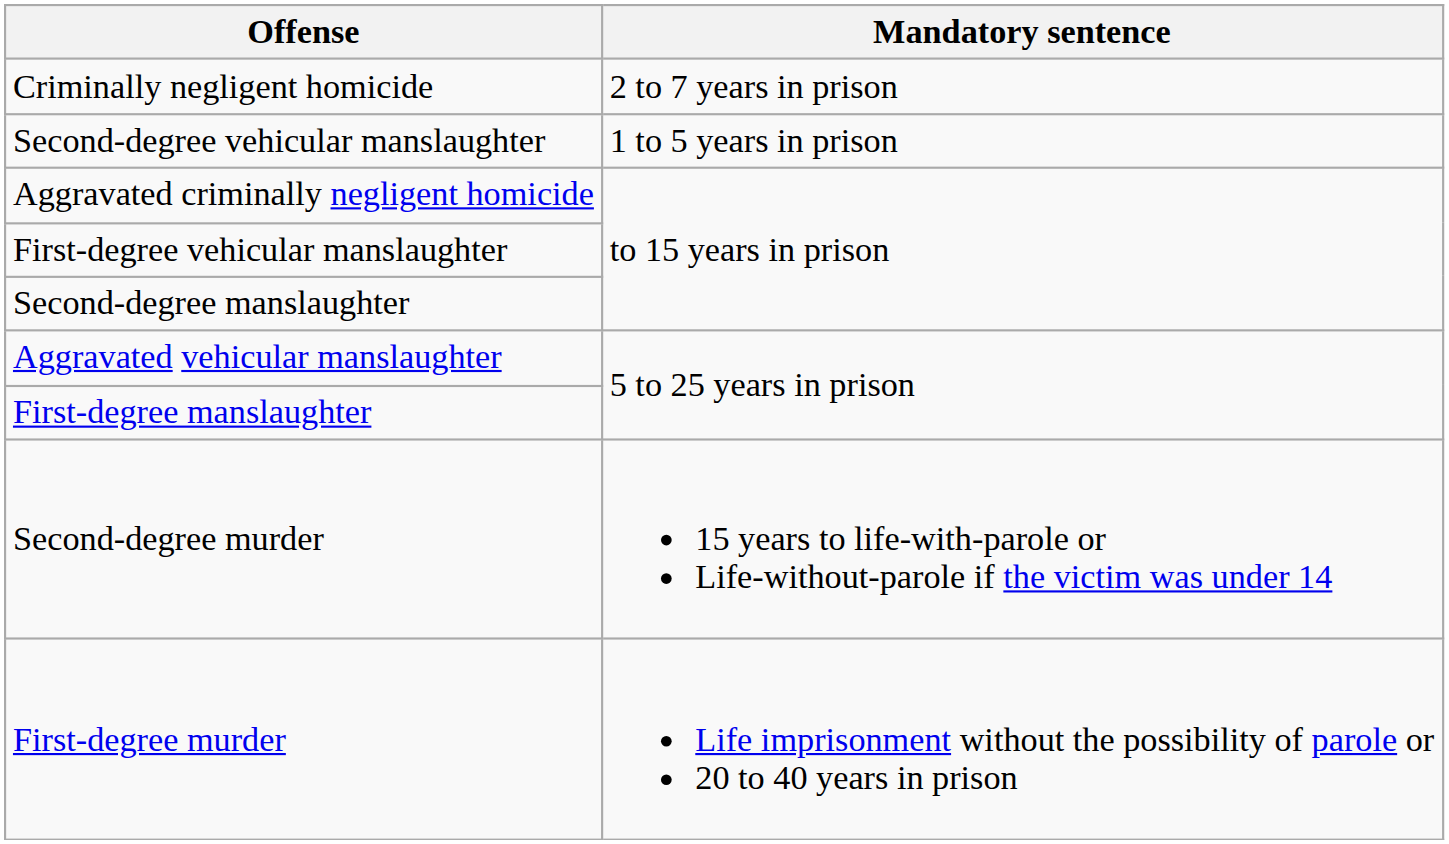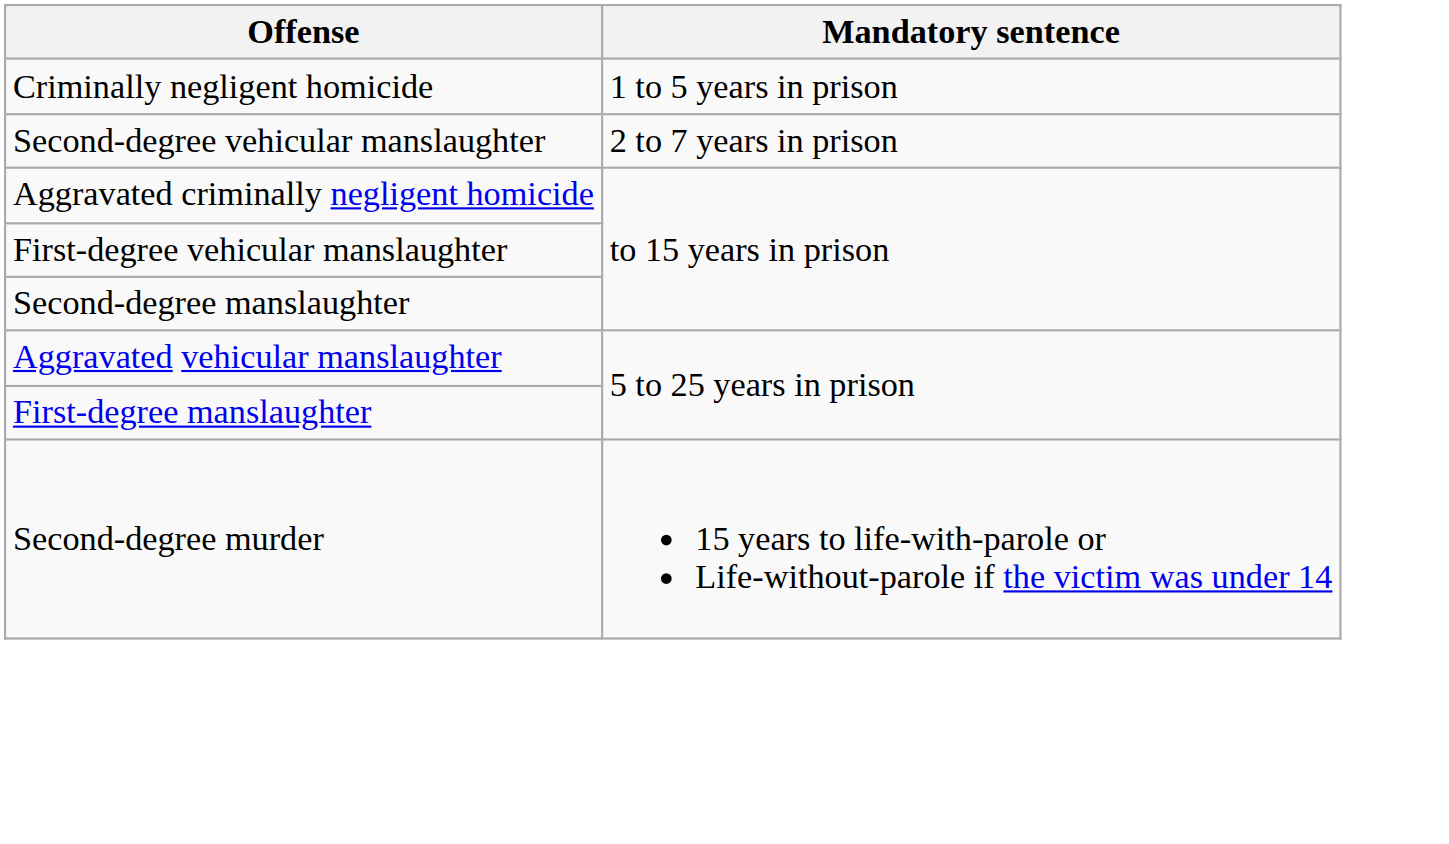 <table class="wikitable">
 <tr>
 <th>Offense</th>
 <th>Mandatory sentence</th>
 </tr>
 <tr>
 <td>Criminally negligent homicide</td>
-<td>2 to 7 years in prison</td>
+<td>1 to 5 years in prison</td>
 </tr>
 <tr>
 <td>Second-degree vehicular manslaughter</td>
-<td>1 to 5 years in prison</td>
+<td>2 to 7 years in prison</td>
 </tr>
 <tr>
 <td>Aggravated criminally <a href='#'>negligent homicide</a></td>
 <td rowspan="3"> to 15 years in prison</td>
 </tr>
 <tr>
 <td>First-degree vehicular manslaughter</td>
 </tr>
 <tr>
 <td>Second-degree manslaughter</td>
 </tr>
 <tr>
 <td><a href='#'>Aggravated</a> <a href='#'>vehicular manslaughter</a></td>
 <td rowspan="2">5 to 25 years in prison</td>
 </tr>
 <tr>
 <td><a href='#'>First-degree manslaughter</a></td>
 </tr>
 <tr>
 <td>Second-degree murder</td>
 <td><br><ul><li>15 years to life-with-parole or</li><li>Life-without-parole if <a href='#'>the victim was under 14</a></li></ul></td>
 </tr>
-<tr>
-<td><a href='#'>First-degree murder</a></td>
-<td><br><ul><li><a href='#'>Life imprisonment</a> without the possibility of <a href='#'>parole</a> or</li><li>20 to 40 years in prison</li></ul></td>
-</tr>
 </table>
